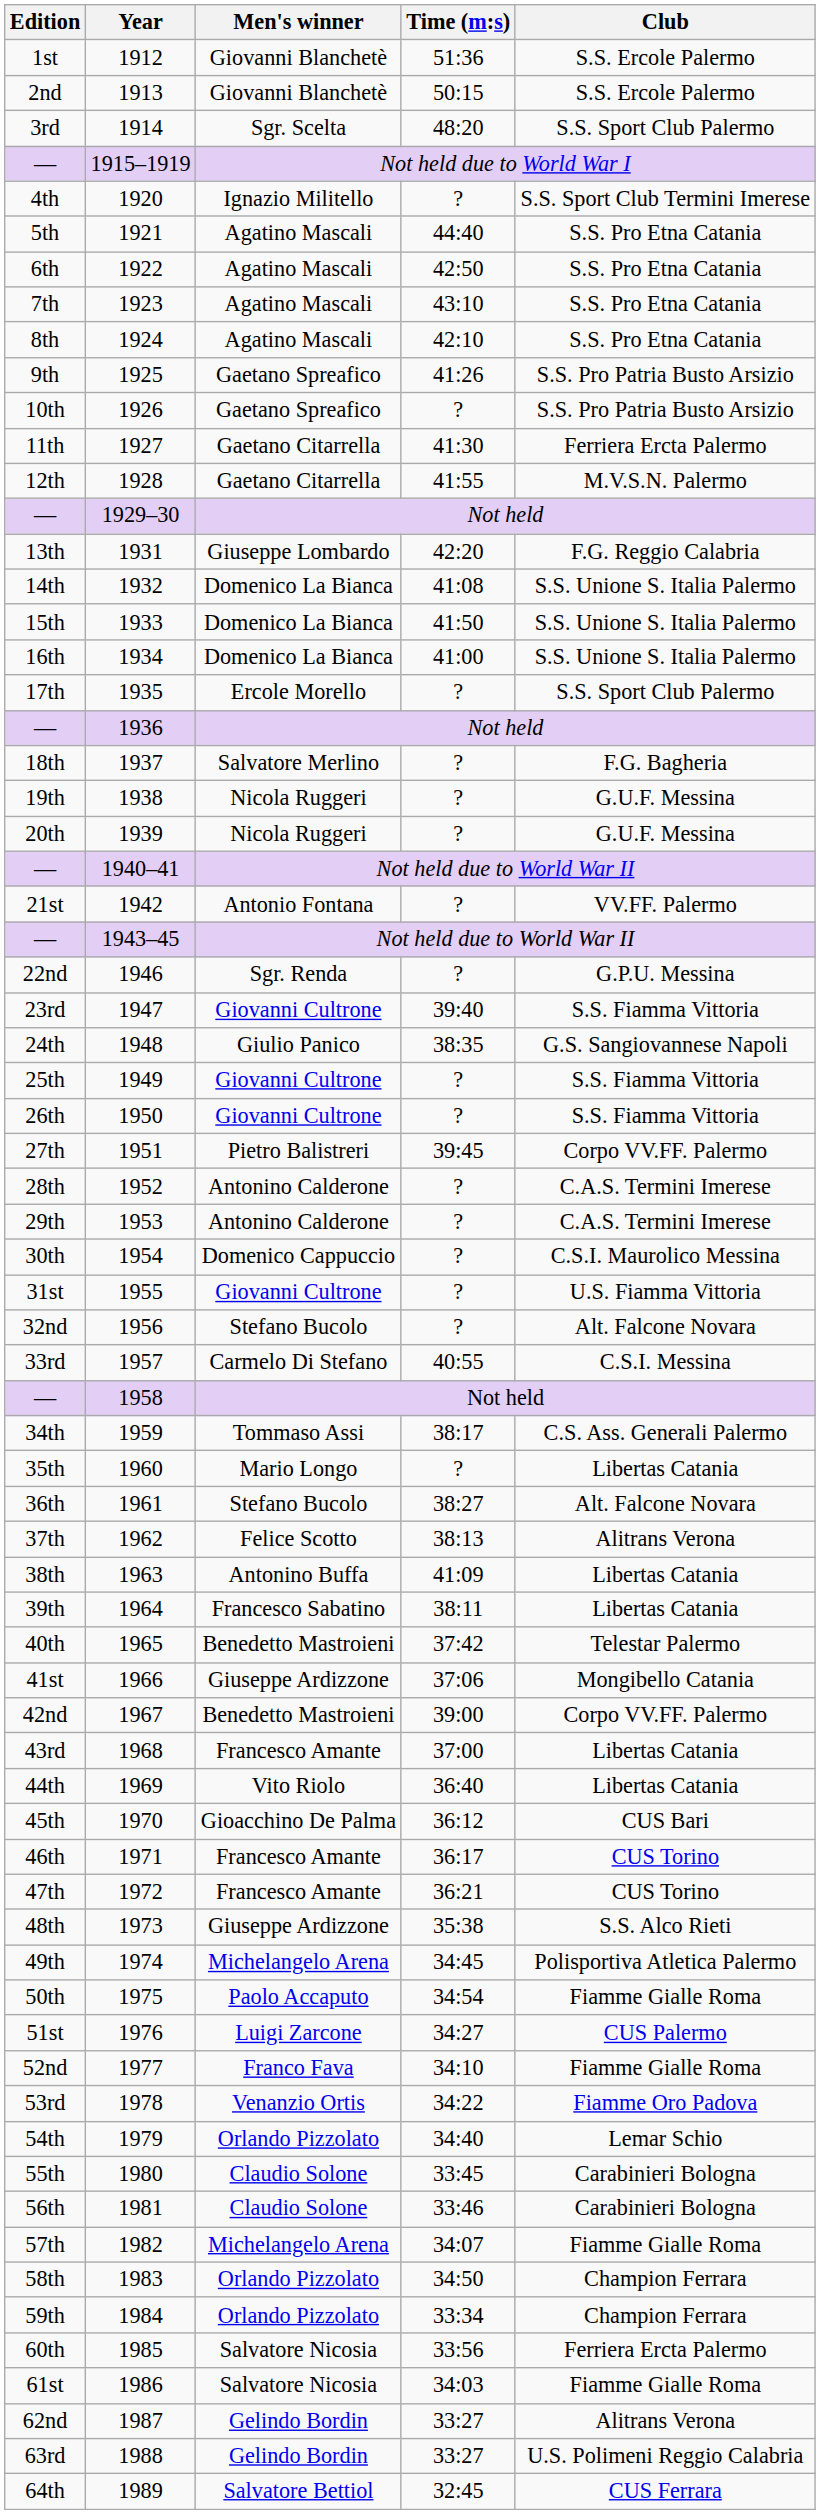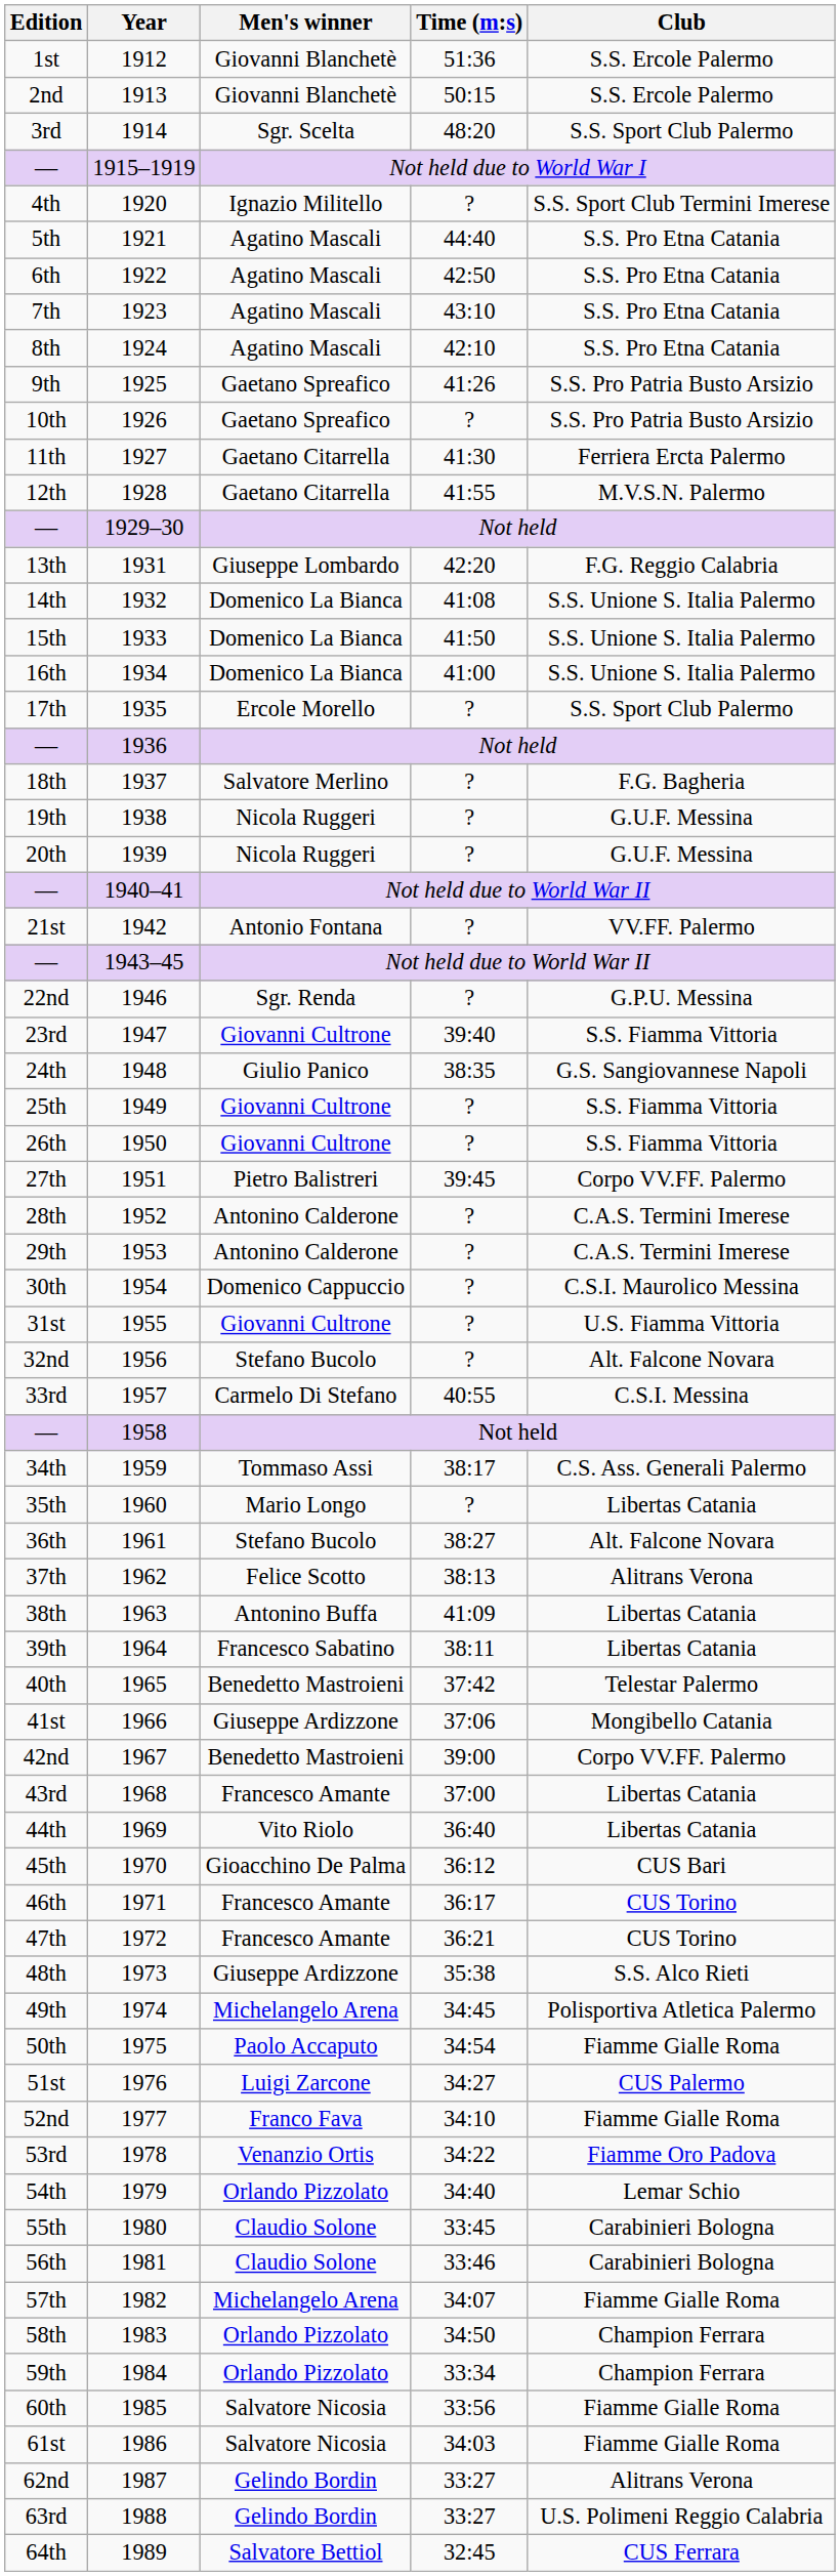 <table class="wikitable sortable" style="text-align:center">
 <tr>
 <th class=unsortable>Edition</th>
 <th>Year</th>
 <th class=unsortable>Men's winner</th>
 <th>Time (<a href='#'>m</a>:<a href='#'>s</a>)</th>
 <th>Club</th>
 </tr>
 <tr>
 <td>1st</td>
 <td>1912</td>
 <td>Giovanni Blanchetè</td>
 <td>51:36</td>
 <td>S.S. Ercole Palermo</td>
 </tr>
 <tr>
 <td>2nd</td>
 <td>1913</td>
 <td>Giovanni Blanchetè</td>
 <td>50:15</td>
 <td>S.S. Ercole Palermo</td>
 </tr>
 <tr>
 <td>3rd</td>
 <td>1914</td>
 <td>Sgr. Scelta</td>
 <td>48:20</td>
 <td>S.S. Sport Club Palermo</td>
 </tr>
 <tr bgcolor=#E3CEF6>
 <td>—</td>
 <td>1915–1919</td>
 <td colspan=3><em>Not held due to <a href='#'>World War I</a></em></td>
 </tr>
 <tr>
 <td>4th</td>
 <td>1920</td>
 <td>Ignazio Militello</td>
 <td>?</td>
 <td>S.S. Sport Club Termini Imerese</td>
 </tr>
 <tr>
 <td>5th</td>
 <td>1921</td>
 <td>Agatino Mascali</td>
 <td>44:40</td>
 <td>S.S. Pro Etna Catania</td>
 </tr>
 <tr>
 <td>6th</td>
 <td>1922</td>
 <td>Agatino Mascali</td>
 <td>42:50</td>
 <td>S.S. Pro Etna Catania</td>
 </tr>
 <tr>
 <td>7th</td>
 <td>1923</td>
 <td>Agatino Mascali</td>
 <td>43:10</td>
 <td>S.S. Pro Etna Catania</td>
 </tr>
 <tr>
 <td>8th</td>
 <td>1924</td>
 <td>Agatino Mascali</td>
 <td>42:10</td>
 <td>S.S. Pro Etna Catania</td>
 </tr>
 <tr>
 <td>9th</td>
 <td>1925</td>
 <td>Gaetano Spreafico</td>
 <td>41:26</td>
 <td>S.S. Pro Patria Busto Arsizio</td>
 </tr>
 <tr>
 <td>10th</td>
 <td>1926</td>
 <td>Gaetano Spreafico</td>
 <td>?</td>
 <td>S.S. Pro Patria Busto Arsizio</td>
 </tr>
 <tr>
 <td>11th</td>
 <td>1927</td>
 <td>Gaetano Citarrella</td>
 <td>41:30</td>
 <td>Ferriera Ercta Palermo</td>
 </tr>
 <tr>
 <td>12th</td>
 <td>1928</td>
 <td>Gaetano Citarrella</td>
 <td>41:55</td>
 <td>M.V.S.N. Palermo</td>
 </tr>
 <tr bgcolor=#E3CEF6>
 <td>—</td>
 <td>1929–30</td>
 <td colspan=3><em>Not held</em></td>
 </tr>
 <tr>
 <td>13th</td>
 <td>1931</td>
 <td>Giuseppe Lombardo</td>
 <td>42:20</td>
 <td>F.G. Reggio Calabria</td>
 </tr>
 <tr>
 <td>14th</td>
 <td>1932</td>
 <td>Domenico La Bianca</td>
 <td>41:08</td>
 <td>S.S. Unione S. Italia Palermo</td>
 </tr>
 <tr>
 <td>15th</td>
 <td>1933</td>
 <td>Domenico La Bianca</td>
 <td>41:50</td>
 <td>S.S. Unione S. Italia Palermo</td>
 </tr>
 <tr>
 <td>16th</td>
 <td>1934</td>
 <td>Domenico La Bianca</td>
 <td>41:00</td>
 <td>S.S. Unione S. Italia Palermo</td>
 </tr>
 <tr>
 <td>17th</td>
 <td>1935</td>
 <td>Ercole Morello</td>
 <td>?</td>
 <td>S.S. Sport Club Palermo</td>
 </tr>
 <tr bgcolor=#E3CEF6>
 <td>—</td>
 <td>1936</td>
 <td colspan=3><em>Not held</em></td>
 </tr>
 <tr>
 <td>18th</td>
 <td>1937</td>
 <td>Salvatore Merlino</td>
 <td>?</td>
 <td>F.G. Bagheria</td>
 </tr>
 <tr>
 <td>19th</td>
 <td>1938</td>
 <td>Nicola Ruggeri</td>
 <td>?</td>
 <td>G.U.F. Messina</td>
 </tr>
 <tr>
 <td>20th</td>
 <td>1939</td>
 <td>Nicola Ruggeri</td>
 <td>?</td>
 <td>G.U.F. Messina</td>
 </tr>
 <tr bgcolor=#E3CEF6>
 <td>—</td>
 <td>1940–41</td>
 <td colspan=3><em>Not held due to <a href='#'>World War II</a></em></td>
 </tr>
 <tr>
 <td>21st</td>
 <td>1942</td>
 <td>Antonio Fontana</td>
 <td>?</td>
 <td>VV.FF. Palermo</td>
 </tr>
 <tr bgcolor=#E3CEF6>
 <td>—</td>
 <td>1943–45</td>
 <td colspan=3><em>Not held due to World War II</em></td>
 </tr>
 <tr>
 <td>22nd</td>
 <td>1946</td>
 <td>Sgr. Renda</td>
 <td>?</td>
 <td>G.P.U. Messina</td>
 </tr>
 <tr>
 <td>23rd</td>
 <td>1947</td>
 <td><a href='#'>Giovanni Cultrone</a></td>
 <td>39:40</td>
 <td>S.S. Fiamma Vittoria</td>
 </tr>
 <tr>
 <td>24th</td>
 <td>1948</td>
 <td>Giulio Panico</td>
 <td>38:35</td>
 <td>G.S. Sangiovannese Napoli</td>
 </tr>
 <tr>
 <td>25th</td>
 <td>1949</td>
 <td><a href='#'>Giovanni Cultrone</a></td>
 <td>?</td>
 <td>S.S. Fiamma Vittoria</td>
 </tr>
 <tr>
 <td>26th</td>
 <td>1950</td>
 <td><a href='#'>Giovanni Cultrone</a></td>
 <td>?</td>
 <td>S.S. Fiamma Vittoria</td>
 </tr>
 <tr>
 <td>27th</td>
 <td>1951</td>
 <td>Pietro Balistreri</td>
 <td>39:45</td>
 <td>Corpo VV.FF. Palermo</td>
 </tr>
 <tr>
 <td>28th</td>
 <td>1952</td>
 <td>Antonino Calderone</td>
 <td>?</td>
 <td>C.A.S. Termini Imerese</td>
 </tr>
 <tr>
 <td>29th</td>
 <td>1953</td>
 <td>Antonino Calderone</td>
 <td>?</td>
 <td>C.A.S. Termini Imerese</td>
 </tr>
 <tr>
 <td>30th</td>
 <td>1954</td>
 <td>Domenico Cappuccio</td>
 <td>?</td>
 <td>C.S.I. Maurolico Messina</td>
 </tr>
 <tr>
 <td>31st</td>
 <td>1955</td>
 <td><a href='#'>Giovanni Cultrone</a></td>
 <td>?</td>
 <td>U.S. Fiamma Vittoria</td>
 </tr>
 <tr>
 <td>32nd</td>
 <td>1956</td>
 <td>Stefano Bucolo</td>
 <td>?</td>
 <td>Alt. Falcone Novara</td>
 </tr>
 <tr>
 <td>33rd</td>
 <td>1957</td>
 <td>Carmelo Di Stefano</td>
 <td>40:55</td>
 <td>C.S.I. Messina</td>
 </tr>
 <tr bgcolor=#E3CEF6>
 <td>—</td>
 <td>1958</td>
 <td colspan=3>Not held</td>
 </tr>
 <tr>
 <td>34th</td>
 <td>1959</td>
 <td>Tommaso Assi</td>
 <td>38:17</td>
 <td>C.S. Ass. Generali Palermo</td>
 </tr>
 <tr>
 <td>35th</td>
 <td>1960</td>
 <td>Mario Longo</td>
 <td>?</td>
 <td>Libertas Catania</td>
 </tr>
 <tr>
 <td>36th</td>
 <td>1961</td>
 <td>Stefano Bucolo</td>
 <td>38:27</td>
 <td>Alt. Falcone Novara</td>
 </tr>
 <tr>
 <td>37th</td>
 <td>1962</td>
 <td>Felice Scotto</td>
 <td>38:13</td>
 <td>Alitrans Verona</td>
 </tr>
 <tr>
 <td>38th</td>
 <td>1963</td>
 <td>Antonino Buffa</td>
 <td>41:09</td>
 <td>Libertas Catania</td>
 </tr>
 <tr>
 <td>39th</td>
 <td>1964</td>
 <td>Francesco Sabatino</td>
 <td>38:11</td>
 <td>Libertas Catania</td>
 </tr>
 <tr>
 <td>40th</td>
 <td>1965</td>
 <td>Benedetto Mastroieni</td>
 <td>37:42</td>
 <td>Telestar Palermo</td>
 </tr>
 <tr>
 <td>41st</td>
 <td>1966</td>
 <td>Giuseppe Ardizzone</td>
 <td>37:06</td>
 <td>Mongibello Catania</td>
 </tr>
 <tr>
 <td>42nd</td>
 <td>1967</td>
 <td>Benedetto Mastroieni</td>
 <td>39:00</td>
 <td>Corpo VV.FF. Palermo</td>
 </tr>
 <tr>
 <td>43rd</td>
 <td>1968</td>
 <td>Francesco Amante</td>
 <td>37:00</td>
 <td>Libertas Catania</td>
 </tr>
 <tr>
 <td>44th</td>
 <td>1969</td>
 <td>Vito Riolo</td>
 <td>36:40</td>
 <td>Libertas Catania</td>
 </tr>
 <tr>
 <td>45th</td>
 <td>1970</td>
 <td>Gioacchino De Palma</td>
 <td>36:12</td>
 <td>CUS Bari</td>
 </tr>
 <tr>
 <td>46th</td>
 <td>1971</td>
 <td>Francesco Amante</td>
 <td>36:17</td>
 <td><a href='#'>CUS Torino</a></td>
 </tr>
 <tr>
 <td>47th</td>
 <td>1972</td>
 <td>Francesco Amante</td>
 <td>36:21</td>
 <td>CUS Torino</td>
 </tr>
 <tr>
 <td>48th</td>
 <td>1973</td>
 <td>Giuseppe Ardizzone</td>
 <td>35:38</td>
 <td>S.S. Alco Rieti</td>
 </tr>
 <tr>
 <td>49th</td>
 <td>1974</td>
 <td><a href='#'>Michelangelo Arena</a></td>
 <td>34:45</td>
 <td>Polisportiva Atletica Palermo</td>
 </tr>
 <tr>
 <td>50th</td>
 <td>1975</td>
 <td><a href='#'>Paolo Accaputo</a></td>
 <td>34:54</td>
 <td>Fiamme Gialle Roma</td>
 </tr>
 <tr>
 <td>51st</td>
 <td>1976</td>
 <td><a href='#'>Luigi Zarcone</a></td>
 <td>34:27</td>
 <td><a href='#'>CUS Palermo</a></td>
 </tr>
 <tr>
 <td>52nd</td>
 <td>1977</td>
 <td><a href='#'>Franco Fava</a></td>
 <td>34:10</td>
 <td>Fiamme Gialle Roma</td>
 </tr>
 <tr>
 <td>53rd</td>
 <td>1978</td>
 <td><a href='#'>Venanzio Ortis</a></td>
 <td>34:22</td>
 <td><a href='#'>Fiamme Oro Padova</a></td>
 </tr>
 <tr>
 <td>54th</td>
 <td>1979</td>
 <td><a href='#'>Orlando Pizzolato</a></td>
 <td>34:40</td>
 <td>Lemar Schio</td>
 </tr>
 <tr>
 <td>55th</td>
 <td>1980</td>
 <td><a href='#'>Claudio Solone</a></td>
 <td>33:45</td>
 <td>Carabinieri Bologna</td>
 </tr>
 <tr>
 <td>56th</td>
 <td>1981</td>
 <td><a href='#'>Claudio Solone</a></td>
 <td>33:46</td>
 <td>Carabinieri Bologna</td>
 </tr>
 <tr>
 <td>57th</td>
 <td>1982</td>
 <td><a href='#'>Michelangelo Arena</a></td>
 <td>34:07</td>
 <td>Fiamme Gialle Roma</td>
 </tr>
 <tr>
 <td>58th</td>
 <td>1983</td>
 <td><a href='#'>Orlando Pizzolato</a></td>
 <td>34:50</td>
 <td>Champion Ferrara</td>
 </tr>
 <tr>
 <td>59th</td>
 <td>1984</td>
 <td><a href='#'>Orlando Pizzolato</a></td>
 <td>33:34</td>
 <td>Champion Ferrara</td>
 </tr>
 <tr>
 <td>60th</td>
 <td>1985</td>
 <td>Salvatore Nicosia</td>
 <td>33:56</td>
-<td>Ferriera Ercta Palermo</td>
+<td>Fiamme Gialle Roma</td>
 </tr>
 <tr>
 <td>61st</td>
 <td>1986</td>
 <td>Salvatore Nicosia</td>
 <td>34:03</td>
 <td>Fiamme Gialle Roma</td>
 </tr>
 <tr>
 <td>62nd</td>
 <td>1987</td>
 <td><a href='#'>Gelindo Bordin</a></td>
 <td>33:27</td>
 <td>Alitrans Verona</td>
 </tr>
 <tr>
 <td>63rd</td>
 <td>1988</td>
 <td><a href='#'>Gelindo Bordin</a></td>
 <td>33:27</td>
 <td>U.S. Polimeni Reggio Calabria</td>
 </tr>
 <tr>
 <td>64th</td>
 <td>1989</td>
 <td><a href='#'>Salvatore Bettiol</a></td>
 <td>32:45</td>
 <td><a href='#'>CUS Ferrara</a></td>
 </tr>
 </table>
